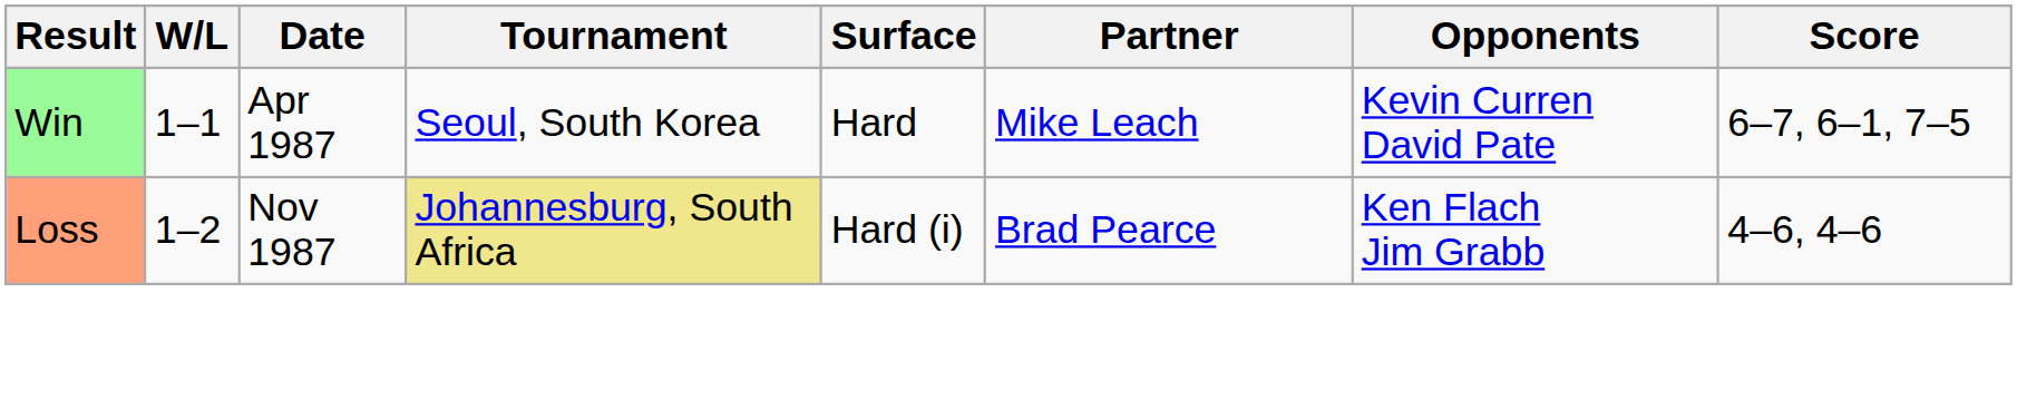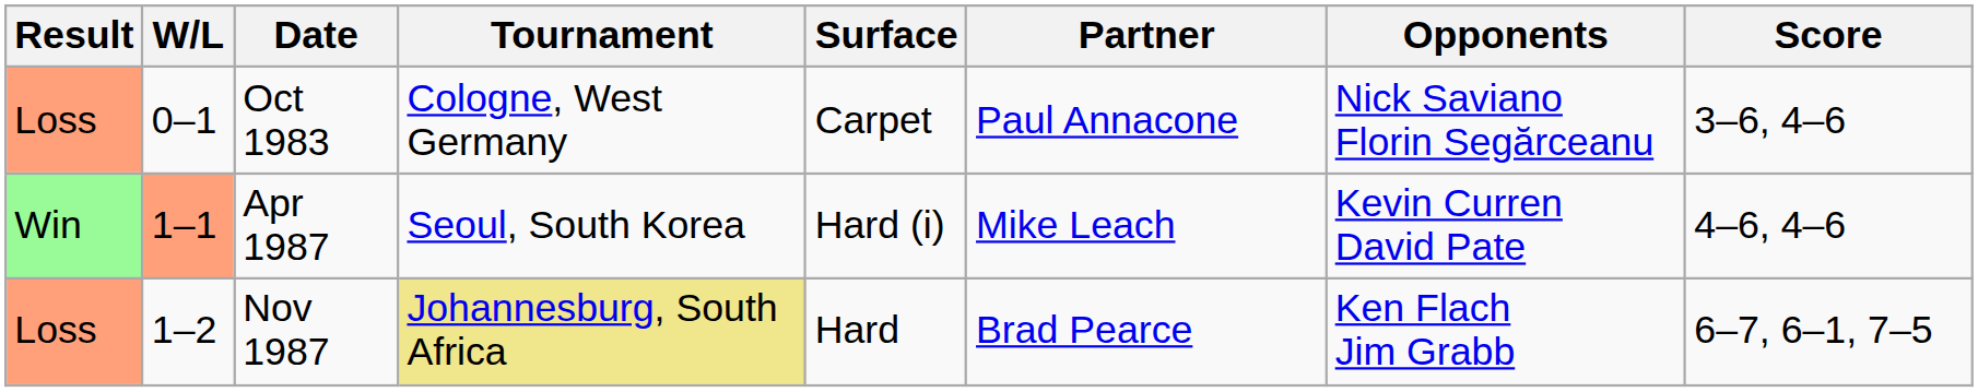 <table class="sortable wikitable">
 <tr>
 <th style="width:40px">Result</th>
 <th style="width:30px" class="unsortable">W/L</th>
 <th style="width:60px">Date</th>
 <th style="width:160px">Tournament</th>
 <th style="width:50px">Surface</th>
 <th style="width:140px">Partner</th>
 <th style="width:140px">Opponents</th>
 <th style="width:110px" class="unsortable">Score</th>
 </tr>
 <tr>
+<td style="background:#ffa07a;">Loss</td>
+<td>0–1</td>
+<td>Oct 1983</td>
+<td><a href='#'>Cologne</a>, West Germany</td>
+<td>Carpet</td>
+<td> <a href='#'>Paul Annacone</a></td>
+<td> <a href='#'>Nick Saviano</a> <br>  <a href='#'>Florin Segărceanu</a></td>
+<td>3–6, 4–6</td>
+</tr>
+<tr>
 <td style="background:#98fb98;">Win</td>
-<td>1–1</td>
+<td style="background: lightsalmon;">1–1</td>
 <td>Apr 1987</td>
 <td><a href='#'>Seoul</a>, South Korea</td>
-<td>Hard</td>
+<td>Hard (i)</td>
 <td> <a href='#'>Mike Leach</a></td>
 <td> <a href='#'>Kevin Curren</a> <br>  <a href='#'>David Pate</a></td>
-<td>6–7, 6–1, 7–5</td>
+<td>4–6, 4–6</td>
 </tr>
 <tr>
 <td style="background:#ffa07a;">Loss</td>
 <td>1–2</td>
 <td>Nov 1987</td>
 <td style="background: khaki;"><a href='#'>Johannesburg</a>, South Africa</td>
-<td>Hard (i)</td>
+<td>Hard</td>
 <td> <a href='#'>Brad Pearce</a></td>
 <td> <a href='#'>Ken Flach</a> <br>  <a href='#'>Jim Grabb</a></td>
-<td>4–6, 4–6</td>
+<td>6–7, 6–1, 7–5</td>
 </tr>
 </table>
